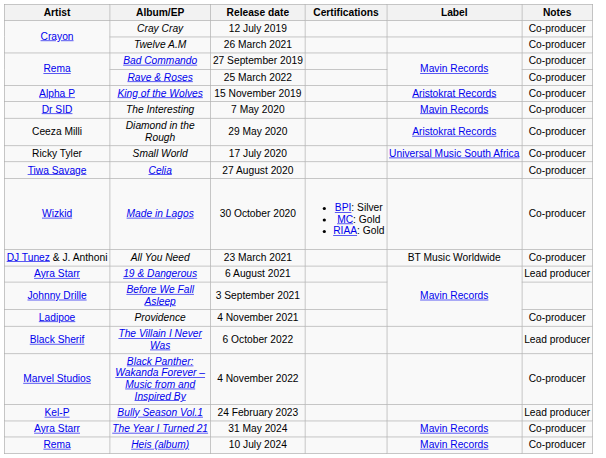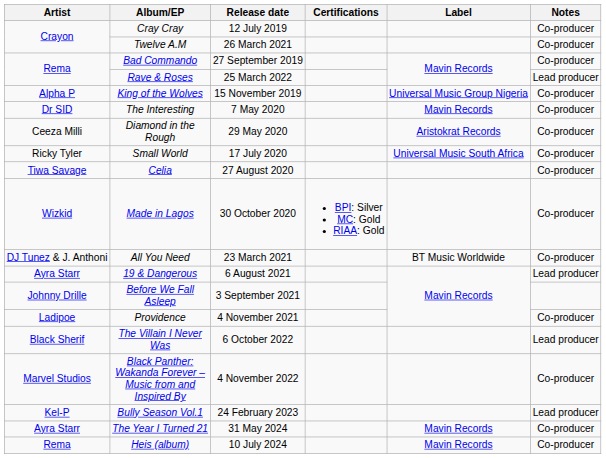 <table class="wikitable plainrowheaders" style="text-align:center;" border="1">
 <tr>
 <th>Artist</th>
 <th width="150">Album/EP</th>
 <th>Release date</th>
 <th>Certifications</th>
 <th>Label</th>
 <th>Notes</th>
 </tr>
 <tr>
 <td rowspan="2"><a href='#'>Crayon</a></td>
 <td><em>Cray Cray</em></td>
 <td>12 July 2019</td>
 <td></td>
 <td></td>
 <td>Co-producer</td>
 </tr>
 <tr>
 <td><em>Twelve A.M</em></td>
 <td>26 March 2021</td>
 <td></td>
 <td></td>
 <td>Co-producer</td>
 </tr>
 <tr>
 <td rowspan="2"><a href='#'>Rema</a></td>
 <td><em><a href='#'>Bad Commando</a></em></td>
 <td>27 September 2019</td>
 <td></td>
 <td rowspan="2"><a href='#'>Mavin Records</a></td>
 <td>Co-producer</td>
 </tr>
 <tr>
 <td><em><a href='#'>Rave & Roses</a></em></td>
 <td>25 March 2022</td>
 <td></td>
-<td>Co-producer</td>
+<td>Lead producer</td>
 </tr>
 <tr>
 <td><a href='#'>Alpha P</a></td>
 <td><em><a href='#'>King of the Wolves</a></em></td>
 <td>15 November 2019</td>
 <td></td>
-<td><a href='#'>Aristokrat Records</a></td>
+<td><a href='#'>Universal Music Group Nigeria</a></td>
 <td>Co-producer</td>
 </tr>
 <tr>
 <td><a href='#'>Dr SID</a></td>
 <td><em>The Interesting</em></td>
 <td>7 May 2020</td>
 <td></td>
 <td><a href='#'>Mavin Records</a></td>
 <td>Co-producer</td>
 </tr>
 <tr>
 <td>Ceeza Milli</td>
 <td><em> Diamond in the Rough</em></td>
 <td>29 May 2020</td>
 <td></td>
 <td><a href='#'>Aristokrat Records</a></td>
 <td>Co-producer</td>
 </tr>
 <tr>
 <td>Ricky Tyler</td>
 <td><em>Small World</em></td>
 <td>17 July 2020</td>
 <td></td>
 <td><a href='#'>Universal Music South Africa</a></td>
 <td>Co-producer</td>
 </tr>
 <tr>
 <td><a href='#'>Tiwa Savage</a></td>
 <td><em><a href='#'>Celia</a></em></td>
 <td>27 August 2020</td>
 <td></td>
 <td></td>
 <td>Co-producer</td>
 </tr>
 <tr>
 <td><a href='#'>Wizkid</a></td>
 <td><em><a href='#'>Made in Lagos</a></em></td>
 <td>30 October 2020</td>
 <td><br><ul><li><a href='#'>BPI</a>: Silver</li><li><a href='#'>MC</a>: Gold</li><li><a href='#'>RIAA</a>: Gold</li></ul></td>
 <td></td>
 <td>Co-producer</td>
 </tr>
 <tr>
 <td><a href='#'>DJ Tunez</a> & J. Anthoni</td>
 <td><em> All You Need</em></td>
 <td>23 March 2021</td>
 <td></td>
 <td>BT Music Worldwide</td>
 <td>Co-producer</td>
 </tr>
 <tr>
 <td rowspan="1"><a href='#'>Ayra Starr</a></td>
 <td><em><a href='#'>19 & Dangerous</a></em></td>
 <td>6 August 2021</td>
 <td></td>
 <td rowspan="3"><a href='#'>Mavin Records</a></td>
 <td>Lead producer</td>
 </tr>
 <tr>
 <td><a href='#'>Johnny Drille</a></td>
 <td><em><a href='#'>Before We Fall Asleep</a></em></td>
 <td>3 September 2021</td>
 <td></td>
 </tr>
 <tr>
 <td><a href='#'>Ladipoe</a></td>
 <td><em>Providence</em></td>
 <td>4 November 2021</td>
 <td></td>
 <td>Co-producer</td>
 </tr>
 <tr>
 <td><a href='#'>Black Sherif</a></td>
 <td><em><a href='#'>The Villain I Never Was</a></em></td>
 <td>6 October 2022</td>
 <td></td>
 <td></td>
 <td>Lead producer</td>
 </tr>
 <tr>
 <td><a href='#'>Marvel Studios</a></td>
 <td><em><a href='#'>Black Panther: Wakanda Forever – Music from and Inspired By</a></em></td>
 <td>4 November 2022</td>
 <td></td>
 <td></td>
 <td>Co-producer</td>
 </tr>
 <tr>
 <td><a href='#'>Kel-P</a></td>
 <td><em><a href='#'>Bully Season Vol.1</a></em></td>
 <td>24 February 2023</td>
 <td></td>
 <td></td>
 <td>Lead producer</td>
 </tr>
 <tr>
 <td><a href='#'>Ayra Starr</a></td>
 <td><em><a href='#'>The Year I Turned 21</a></em></td>
 <td>31 May 2024</td>
 <td></td>
 <td><a href='#'>Mavin Records</a></td>
 <td>Co-producer</td>
 </tr>
 <tr>
 <td><a href='#'>Rema</a></td>
 <td><em><a href='#'>Heis (album)</a></em></td>
 <td>10 July 2024</td>
 <td></td>
 <td><a href='#'>Mavin Records</a></td>
 <td>Co-producer</td>
 </tr>
 </table>
